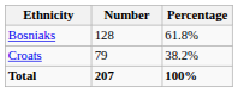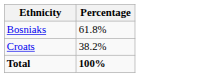 <table class="wikitable">
 <tr>
 <th width="100px">Ethnicity</th>
-<th width="80px">Number</th>
 <th width="80px">Percentage</th>
 </tr>
 <tr>
 <td><a href='#'>Bosniaks</a></td>
-<td>128</td>
 <td>61.8%</td>
 </tr>
 <tr>
 <td><a href='#'>Croats</a></td>
-<td>79</td>
 <td>38.2%</td>
 </tr>
 <tr>
 <td><strong>Total</strong></td>
-<td><strong>207</strong></td>
 <td><strong>100%</strong></td>
 </tr>
 </table>
